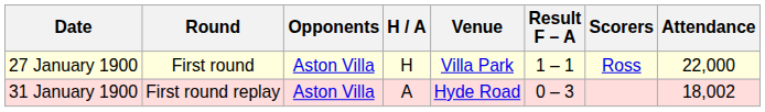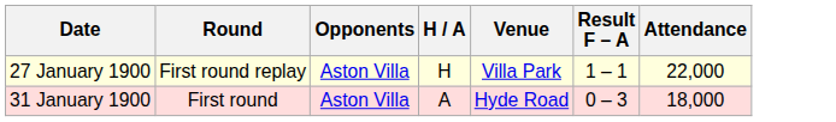 <table class="wikitable" style="text-align:center">
 <tr>
 <th>Date</th>
 <th>Round</th>
 <th>Opponents</th>
 <th>H / A</th>
 <th>Venue</th>
 <th>Result<br>F – A</th>
-<th>Scorers</th>
 <th>Attendance</th>
 </tr>
 <tr bgcolor="#ffffdd">
 <td>27 January 1900</td>
-<td>First round</td>
+<td>First round replay</td>
 <td><a href='#'>Aston Villa</a></td>
 <td>H</td>
 <td><a href='#'>Villa Park</a></td>
 <td>1 – 1</td>
-<td><a href='#'>Ross</a></td>
 <td>22,000</td>
 </tr>
 <tr bgcolor="#ffdddd">
 <td>31 January 1900</td>
-<td>First round replay</td>
+<td>First round</td>
 <td><a href='#'>Aston Villa</a></td>
 <td>A</td>
 <td><a href='#'>Hyde Road</a></td>
 <td>0 – 3</td>
-<td></td>
-<td>18,002</td>
+<td>18,000</td>
 </tr>
 </table>
